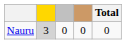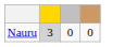 <table class="wikitable">
 <tr>
 <th></th>
 <th style="background-color:gold">        </th>
 <th style="background-color:silver">      </th>
 <th style="background-color:#CC9966">      </th>
-<th>Total</th>
 </tr>
 <tr align="center">
 <td> <a href='#'>Nauru</a></td>
 <td style="background: lightgrey;">3</td>
 <td>0</td>
 <td>0</td>
-<td>0</td>
 </tr>
 </table>
